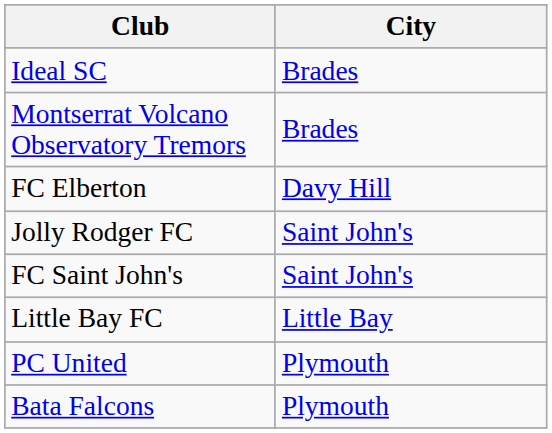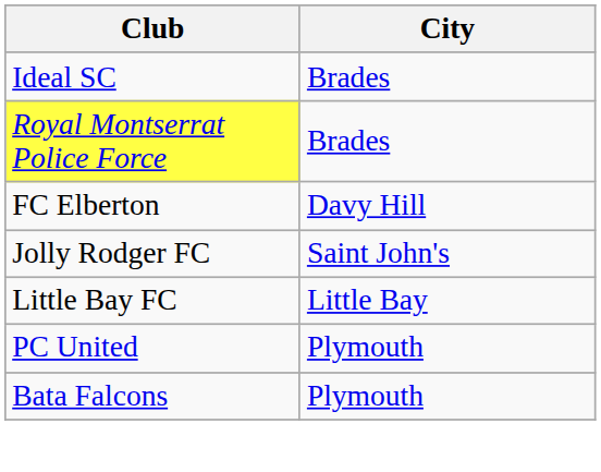 <table class="wikitable">
 <tr>
 <th width="150px">Club</th>
 <th width="150px">City</th>
 </tr>
 <tr>
 <td><a href='#'>Ideal SC</a></td>
 <td><a href='#'>Brades</a></td>
 </tr>
 <tr>
-<td><a href='#'>Montserrat Volcano Observatory Tremors</a></td>
+<td style="background:#FFFF44"><em><a href='#'>Royal Montserrat Police Force</a></em></td>
 <td><a href='#'>Brades</a></td>
 </tr>
 <tr>
 <td>FC Elberton</td>
 <td><a href='#'>Davy Hill</a></td>
 </tr>
 <tr>
 <td>Jolly Rodger FC</td>
-<td><a href='#'>Saint John's</a></td>
-</tr>
-<tr>
-<td>FC Saint John's</td>
 <td><a href='#'>Saint John's</a></td>
 </tr>
 <tr>
 <td>Little Bay FC</td>
 <td><a href='#'>Little Bay</a></td>
 </tr>
 <tr>
 <td><a href='#'>PC United</a></td>
 <td><a href='#'>Plymouth</a></td>
 </tr>
 <tr>
 <td><a href='#'>Bata Falcons</a></td>
 <td><a href='#'>Plymouth</a></td>
 </tr>
 </table>
